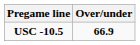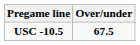 <table class="wikitable">
 <tr align="center">
 <th style=>Pregame line</th>
 <th style=>Over/under</th>
 </tr>
 <tr align="center">
 <td><strong>USC -10.5</strong></td>
-<td><strong>66.9</strong></td>
+<td><strong>67.5</strong></td>
 </tr>
 </table>
